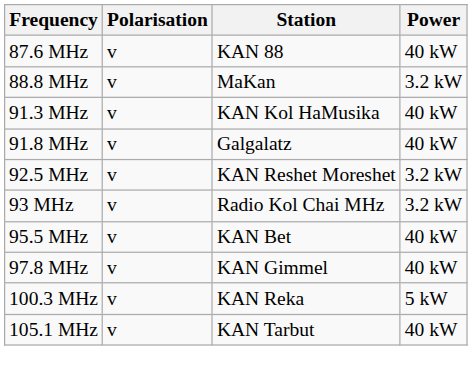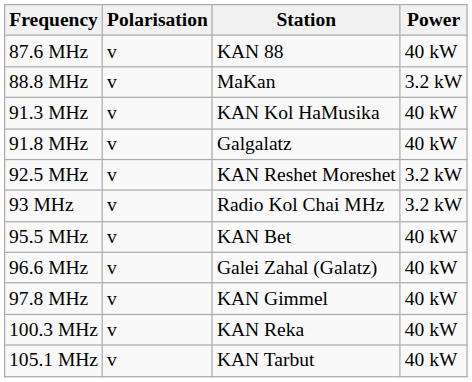 <table class="wikitable sortable">
 <tr>
 <th>Frequency</th>
 <th>Polarisation</th>
 <th>Station</th>
 <th>Power</th>
 </tr>
 <tr>
 <td>87.6 MHz</td>
 <td>v</td>
 <td>KAN 88</td>
 <td>40 kW</td>
 </tr>
 <tr>
 <td>88.8 MHz</td>
 <td>v</td>
 <td>MaKan</td>
 <td>3.2 kW</td>
 </tr>
 <tr>
 <td>91.3 MHz</td>
 <td>v</td>
 <td>KAN Kol HaMusika</td>
 <td>40 kW</td>
 </tr>
 <tr>
 <td>91.8 MHz</td>
 <td>v</td>
 <td>Galgalatz</td>
 <td>40 kW</td>
 </tr>
 <tr>
 <td>92.5 MHz</td>
 <td>v</td>
 <td>KAN Reshet Moreshet</td>
 <td>3.2 kW</td>
 </tr>
 <tr>
 <td>93 MHz</td>
 <td>v</td>
 <td>Radio Kol Chai MHz</td>
 <td>3.2 kW</td>
 </tr>
 <tr>
 <td>95.5 MHz</td>
 <td>v</td>
 <td>KAN Bet</td>
 <td>40 kW</td>
 </tr>
 <tr>
+<td>96.6 MHz</td>
+<td>v</td>
+<td>Galei Zahal (Galatz)</td>
+<td>40 kW</td>
+</tr>
+<tr>
 <td>97.8 MHz</td>
 <td>v</td>
 <td>KAN Gimmel</td>
 <td>40 kW</td>
 </tr>
 <tr>
 <td>100.3 MHz</td>
 <td>v</td>
 <td>KAN Reka</td>
-<td>5 kW</td>
+<td>40 kW</td>
 </tr>
 <tr>
 <td>105.1 MHz</td>
 <td>v</td>
 <td>KAN Tarbut</td>
 <td>40 kW</td>
 </tr>
 </table>
